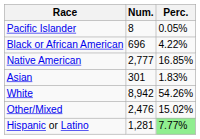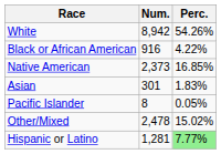 <table class="wikitable">
 <tr>
 <th>Race</th>
 <th>Num.</th>
 <th>Perc.</th>
 </tr>
 <tr>
-<td><a href='#'>Pacific Islander</a></td>
-<td>8</td>
-<td>0.05%</td>
+<td><a href='#'>White</a></td>
+<td>8,942</td>
+<td>54.26%</td>
 </tr>
 <tr>
 <td><a href='#'>Black or African American</a></td>
-<td>696</td>
+<td>916</td>
 <td>4.22%</td>
 </tr>
 <tr>
 <td><a href='#'>Native American</a></td>
-<td>2,777</td>
+<td>2,373</td>
 <td>16.85%</td>
 </tr>
 <tr>
 <td><a href='#'>Asian</a></td>
 <td>301</td>
 <td>1.83%</td>
 </tr>
 <tr>
-<td><a href='#'>White</a></td>
-<td>8,942</td>
-<td>54.26%</td>
+<td><a href='#'>Pacific Islander</a></td>
+<td>8</td>
+<td>0.05%</td>
 </tr>
 <tr>
 <td><a href='#'>Other/Mixed</a></td>
-<td>2,476</td>
+<td>2,478</td>
 <td>15.02%</td>
 </tr>
 <tr>
 <td><a href='#'>Hispanic</a> or <a href='#'>Latino</a></td>
 <td>1,281</td>
 <td style="background: lightgreen;">7.77%</td>
 </tr>
 </table>
